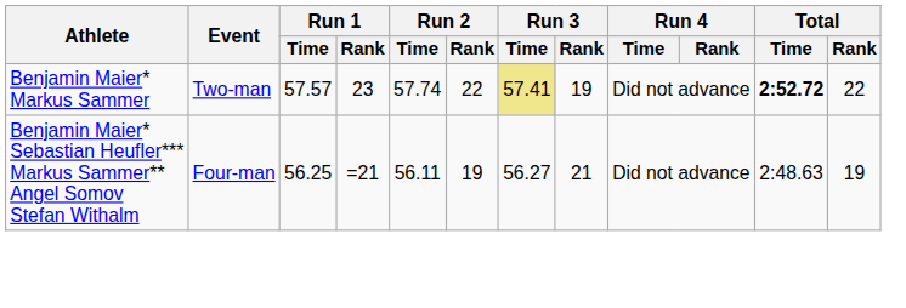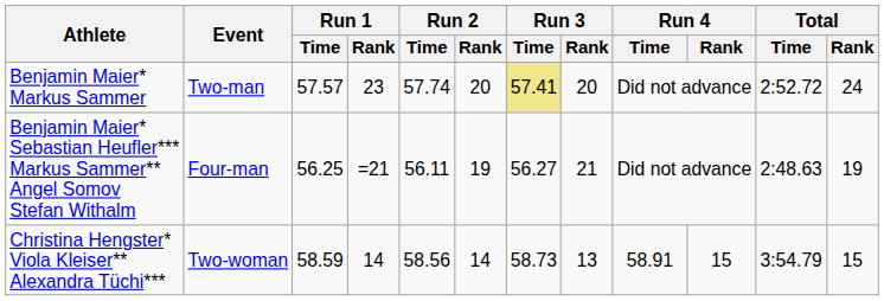 <table class="wikitable" style="font-size:90%">
 <tr>
 <th rowspan="2">Athlete</th>
 <th rowspan="2">Event</th>
 <th colspan="2">Run 1</th>
 <th colspan="2">Run 2</th>
 <th colspan="2">Run 3</th>
 <th colspan="2">Run 4</th>
 <th colspan="2">Total</th>
 </tr>
 <tr style="font-size:95%">
 <th>Time</th>
 <th>Rank</th>
 <th>Time</th>
 <th>Rank</th>
 <th>Time</th>
 <th>Rank</th>
 <th>Time</th>
 <th>Rank</th>
 <th>Time</th>
 <th>Rank</th>
 </tr>
 <tr align=center>
 <td align=left><a href='#'>Benjamin Maier</a>*<br><a href='#'>Markus Sammer</a></td>
 <td align=left><a href='#'>Two-man</a></td>
 <td>57.57</td>
 <td>23</td>
 <td>57.74</td>
-<td>22</td>
+<td>20</td>
 <td style="background: khaki;">57.41</td>
-<td>19</td>
+<td>20</td>
 <td colspan=2>Did not advance</td>
-<td><strong>2:52.72</strong></td>
-<td>22</td>
+<td>2:52.72</td>
+<td>24</td>
 </tr>
 <tr align=center>
 <td align=left><a href='#'>Benjamin Maier</a>*<br><a href='#'>Sebastian Heufler</a>***<br><a href='#'>Markus Sammer</a>**<br><a href='#'>Angel Somov</a><br><a href='#'>Stefan Withalm</a></td>
 <td align=left><a href='#'>Four-man</a></td>
 <td>56.25</td>
 <td>=21</td>
 <td>56.11</td>
 <td>19</td>
 <td>56.27</td>
 <td>21</td>
 <td colspan=2>Did not advance</td>
 <td>2:48.63</td>
 <td>19</td>
 </tr>
+<tr align=center>
+<td align=left><a href='#'>Christina Hengster</a>*<br><a href='#'>Viola Kleiser</a>**<br><a href='#'>Alexandra Tüchi</a>***</td>
+<td align=left><a href='#'>Two-woman</a></td>
+<td>58.59</td>
+<td>14</td>
+<td>58.56</td>
+<td>14</td>
+<td>58.73</td>
+<td>13</td>
+<td>58.91</td>
+<td>15</td>
+<td>3:54.79</td>
+<td>15</td>
+</tr>
 </table>
